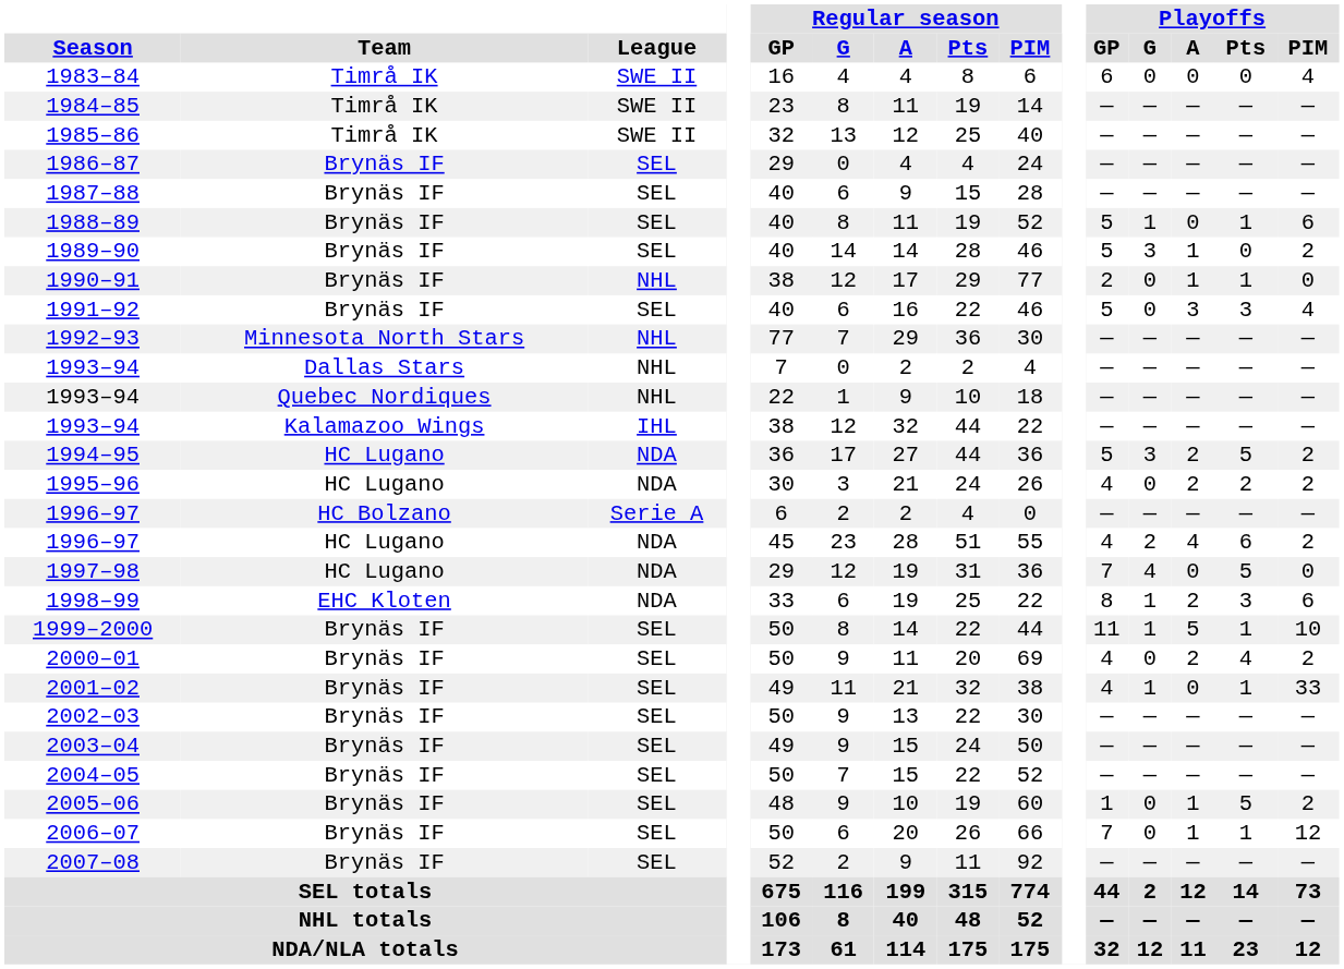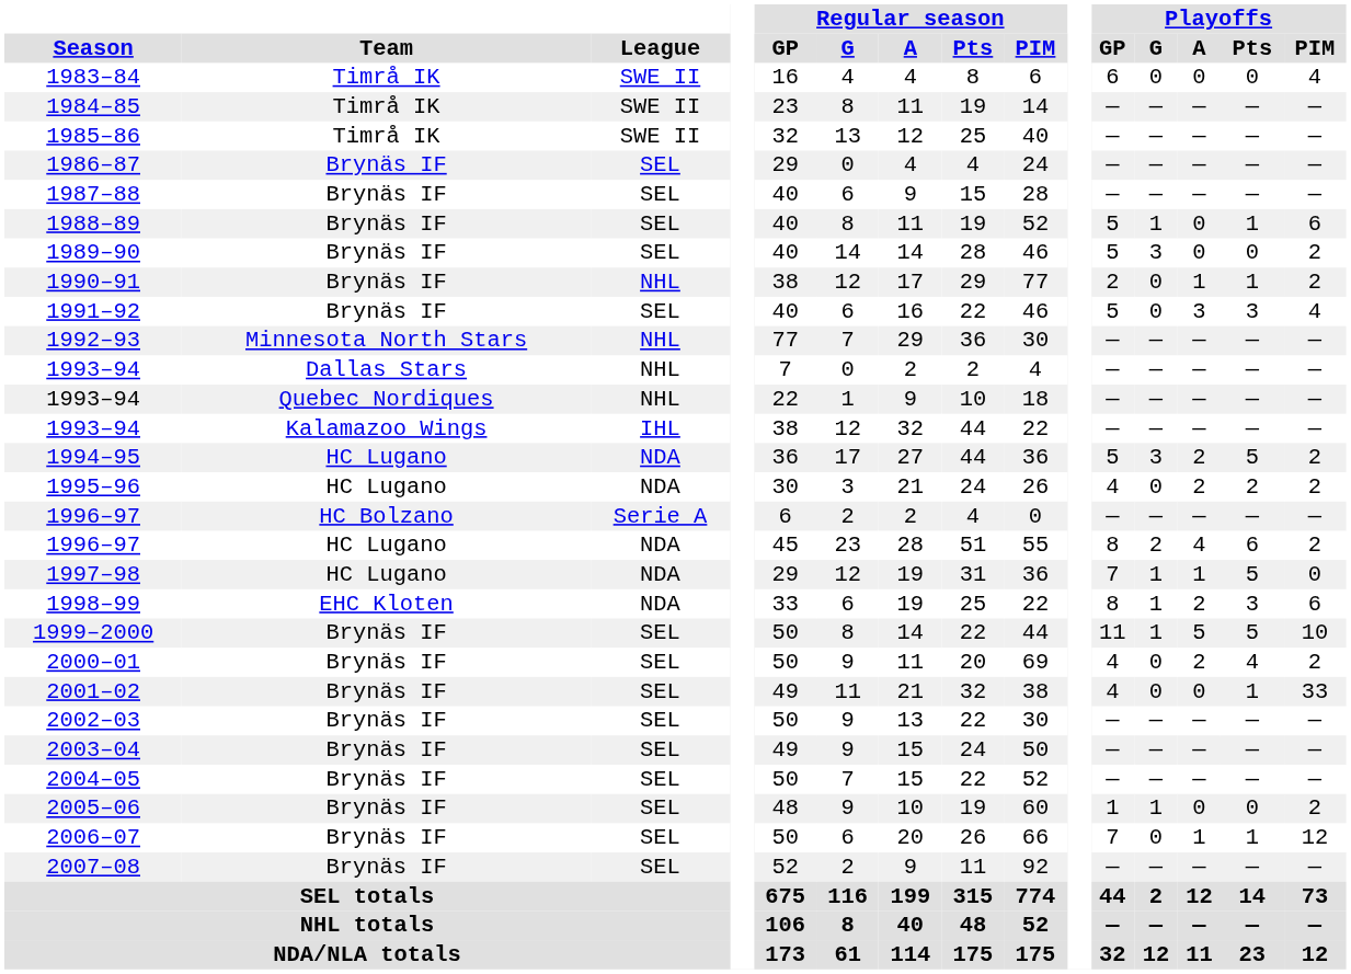 <table border="0" cellpadding="1" cellspacing="0" style="text-align:center; width:60em">
 <tr bgcolor="#e0e0e0">
 <th colspan="3" bgcolor="#ffffff"> </th>
 <th rowspan="99" bgcolor="#ffffff"> </th>
 <th colspan="5"><a href='#'>Regular season</a></th>
 <th rowspan="99" bgcolor="#ffffff"> </th>
 <th colspan="5"><a href='#'>Playoffs</a></th>
 </tr>
 <tr bgcolor="#e0e0e0">
 <th><a href='#'>Season</a></th>
 <th>Team</th>
 <th>League</th>
 <th>GP</th>
 <th><a href='#'>G</a></th>
 <th><a href='#'>A</a></th>
 <th><a href='#'>Pts</a></th>
 <th><a href='#'>PIM</a></th>
 <th>GP</th>
 <th>G</th>
 <th>A</th>
 <th>Pts</th>
 <th>PIM</th>
 </tr>
 <tr>
 <td><a href='#'>1983–84</a></td>
 <td><a href='#'>Timrå IK</a></td>
 <td><a href='#'>SWE II</a></td>
 <td>16</td>
 <td>4</td>
 <td>4</td>
 <td>8</td>
 <td>6</td>
 <td>6</td>
 <td>0</td>
 <td>0</td>
 <td>0</td>
 <td>4</td>
 </tr>
 <tr bgcolor="#f0f0f0">
 <td><a href='#'>1984–85</a></td>
 <td>Timrå IK</td>
 <td>SWE II</td>
 <td>23</td>
 <td>8</td>
 <td>11</td>
 <td>19</td>
 <td>14</td>
 <td>—</td>
 <td>—</td>
 <td>—</td>
 <td>—</td>
 <td>—</td>
 </tr>
 <tr>
 <td><a href='#'>1985–86</a></td>
 <td>Timrå IK</td>
 <td>SWE II</td>
 <td>32</td>
 <td>13</td>
 <td>12</td>
 <td>25</td>
 <td>40</td>
 <td>—</td>
 <td>—</td>
 <td>—</td>
 <td>—</td>
 <td>—</td>
 </tr>
 <tr bgcolor="#f0f0f0">
 <td><a href='#'>1986–87</a></td>
 <td><a href='#'>Brynäs IF</a></td>
 <td><a href='#'>SEL</a></td>
 <td>29</td>
 <td>0</td>
 <td>4</td>
 <td>4</td>
 <td>24</td>
 <td>—</td>
 <td>—</td>
 <td>—</td>
 <td>—</td>
 <td>—</td>
 </tr>
 <tr>
 <td><a href='#'>1987–88</a></td>
 <td>Brynäs IF</td>
 <td>SEL</td>
 <td>40</td>
 <td>6</td>
 <td>9</td>
 <td>15</td>
 <td>28</td>
 <td>—</td>
 <td>—</td>
 <td>—</td>
 <td>—</td>
 <td>—</td>
 </tr>
 <tr bgcolor="#f0f0f0">
 <td><a href='#'>1988–89</a></td>
 <td>Brynäs IF</td>
 <td>SEL</td>
 <td>40</td>
 <td>8</td>
 <td>11</td>
 <td>19</td>
 <td>52</td>
 <td>5</td>
 <td>1</td>
 <td>0</td>
 <td>1</td>
 <td>6</td>
 </tr>
 <tr>
 <td><a href='#'>1989–90</a></td>
 <td>Brynäs IF</td>
 <td>SEL</td>
 <td>40</td>
 <td>14</td>
 <td>14</td>
 <td>28</td>
 <td>46</td>
 <td>5</td>
 <td>3</td>
-<td>1</td>
+<td>0</td>
 <td>0</td>
 <td>2</td>
 </tr>
 <tr bgcolor="#f0f0f0">
 <td><a href='#'>1990–91</a></td>
 <td>Brynäs IF</td>
 <td><a href='#'>NHL</a></td>
 <td>38</td>
 <td>12</td>
 <td>17</td>
 <td>29</td>
 <td>77</td>
 <td>2</td>
 <td>0</td>
 <td>1</td>
 <td>1</td>
-<td>0</td>
+<td>2</td>
 </tr>
 <tr>
 <td><a href='#'>1991–92</a></td>
 <td>Brynäs IF</td>
 <td>SEL</td>
 <td>40</td>
 <td>6</td>
 <td>16</td>
 <td>22</td>
 <td>46</td>
 <td>5</td>
 <td>0</td>
 <td>3</td>
 <td>3</td>
 <td>4</td>
 </tr>
 <tr bgcolor="#f0f0f0">
 <td><a href='#'>1992–93</a></td>
 <td><a href='#'>Minnesota North Stars</a></td>
 <td><a href='#'>NHL</a></td>
 <td>77</td>
 <td>7</td>
 <td>29</td>
 <td>36</td>
 <td>30</td>
 <td>—</td>
 <td>—</td>
 <td>—</td>
 <td>—</td>
 <td>—</td>
 </tr>
 <tr>
 <td><a href='#'>1993–94</a></td>
 <td><a href='#'>Dallas Stars</a></td>
 <td>NHL</td>
 <td>7</td>
 <td>0</td>
 <td>2</td>
 <td>2</td>
 <td>4</td>
 <td>—</td>
 <td>—</td>
 <td>—</td>
 <td>—</td>
 <td>—</td>
 </tr>
 <tr bgcolor="#f0f0f0">
 <td>1993–94</td>
 <td><a href='#'>Quebec Nordiques</a></td>
 <td>NHL</td>
 <td>22</td>
 <td>1</td>
 <td>9</td>
 <td>10</td>
 <td>18</td>
 <td>—</td>
 <td>—</td>
 <td>—</td>
 <td>—</td>
 <td>—</td>
 </tr>
 <tr>
 <td><a href='#'>1993–94</a></td>
 <td><a href='#'>Kalamazoo Wings</a></td>
 <td><a href='#'>IHL</a></td>
 <td>38</td>
 <td>12</td>
 <td>32</td>
 <td>44</td>
 <td>22</td>
 <td>—</td>
 <td>—</td>
 <td>—</td>
 <td>—</td>
 <td>—</td>
 </tr>
 <tr bgcolor="#f0f0f0">
 <td><a href='#'>1994–95</a></td>
 <td><a href='#'>HC Lugano</a></td>
 <td><a href='#'>NDA</a></td>
 <td>36</td>
 <td>17</td>
 <td>27</td>
 <td>44</td>
 <td>36</td>
 <td>5</td>
 <td>3</td>
 <td>2</td>
 <td>5</td>
 <td>2</td>
 </tr>
 <tr>
 <td><a href='#'>1995–96</a></td>
 <td>HC Lugano</td>
 <td>NDA</td>
 <td>30</td>
 <td>3</td>
 <td>21</td>
 <td>24</td>
 <td>26</td>
 <td>4</td>
 <td>0</td>
 <td>2</td>
 <td>2</td>
 <td>2</td>
 </tr>
 <tr bgcolor="#f0f0f0">
 <td><a href='#'>1996–97</a></td>
 <td><a href='#'>HC Bolzano</a></td>
 <td><a href='#'>Serie A</a></td>
 <td>6</td>
 <td>2</td>
 <td>2</td>
 <td>4</td>
 <td>0</td>
 <td>—</td>
 <td>—</td>
 <td>—</td>
 <td>—</td>
 <td>—</td>
 </tr>
 <tr>
 <td><a href='#'>1996–97</a></td>
 <td>HC Lugano</td>
 <td>NDA</td>
 <td>45</td>
 <td>23</td>
 <td>28</td>
 <td>51</td>
 <td>55</td>
-<td>4</td>
+<td>8</td>
 <td>2</td>
 <td>4</td>
 <td>6</td>
 <td>2</td>
 </tr>
 <tr bgcolor="#f0f0f0">
 <td><a href='#'>1997–98</a></td>
 <td>HC Lugano</td>
 <td>NDA</td>
 <td>29</td>
 <td>12</td>
 <td>19</td>
 <td>31</td>
 <td>36</td>
 <td>7</td>
-<td>4</td>
-<td>0</td>
+<td>1</td>
+<td>1</td>
 <td>5</td>
 <td>0</td>
 </tr>
 <tr>
 <td><a href='#'>1998–99</a></td>
 <td><a href='#'>EHC Kloten</a></td>
 <td>NDA</td>
 <td>33</td>
 <td>6</td>
 <td>19</td>
 <td>25</td>
 <td>22</td>
 <td>8</td>
 <td>1</td>
 <td>2</td>
 <td>3</td>
 <td>6</td>
 </tr>
 <tr bgcolor="#f0f0f0">
 <td><a href='#'>1999–2000</a></td>
 <td>Brynäs IF</td>
 <td>SEL</td>
 <td>50</td>
 <td>8</td>
 <td>14</td>
 <td>22</td>
 <td>44</td>
 <td>11</td>
 <td>1</td>
 <td>5</td>
-<td>1</td>
+<td>5</td>
 <td>10</td>
 </tr>
 <tr>
 <td><a href='#'>2000–01</a></td>
 <td>Brynäs IF</td>
 <td>SEL</td>
 <td>50</td>
 <td>9</td>
 <td>11</td>
 <td>20</td>
 <td>69</td>
 <td>4</td>
 <td>0</td>
 <td>2</td>
 <td>4</td>
 <td>2</td>
 </tr>
 <tr bgcolor="#f0f0f0">
 <td><a href='#'>2001–02</a></td>
 <td>Brynäs IF</td>
 <td>SEL</td>
 <td>49</td>
 <td>11</td>
 <td>21</td>
 <td>32</td>
 <td>38</td>
 <td>4</td>
-<td>1</td>
+<td>0</td>
 <td>0</td>
 <td>1</td>
 <td>33</td>
 </tr>
 <tr>
 <td><a href='#'>2002–03</a></td>
 <td>Brynäs IF</td>
 <td>SEL</td>
 <td>50</td>
 <td>9</td>
 <td>13</td>
 <td>22</td>
 <td>30</td>
 <td>—</td>
 <td>—</td>
 <td>—</td>
 <td>—</td>
 <td>—</td>
 </tr>
 <tr bgcolor="#f0f0f0">
 <td><a href='#'>2003–04</a></td>
 <td>Brynäs IF</td>
 <td>SEL</td>
 <td>49</td>
 <td>9</td>
 <td>15</td>
 <td>24</td>
 <td>50</td>
 <td>—</td>
 <td>—</td>
 <td>—</td>
 <td>—</td>
 <td>—</td>
 </tr>
 <tr>
 <td><a href='#'>2004–05</a></td>
 <td>Brynäs IF</td>
 <td>SEL</td>
 <td>50</td>
 <td>7</td>
 <td>15</td>
 <td>22</td>
 <td>52</td>
 <td>—</td>
 <td>—</td>
 <td>—</td>
 <td>—</td>
 <td>—</td>
 </tr>
 <tr bgcolor="#f0f0f0">
 <td><a href='#'>2005–06</a></td>
 <td>Brynäs IF</td>
 <td>SEL</td>
 <td>48</td>
 <td>9</td>
 <td>10</td>
 <td>19</td>
 <td>60</td>
 <td>1</td>
+<td>1</td>
 <td>0</td>
-<td>1</td>
-<td>5</td>
+<td>0</td>
 <td>2</td>
 </tr>
 <tr>
 <td><a href='#'>2006–07</a></td>
 <td>Brynäs IF</td>
 <td>SEL</td>
 <td>50</td>
 <td>6</td>
 <td>20</td>
 <td>26</td>
 <td>66</td>
 <td>7</td>
 <td>0</td>
 <td>1</td>
 <td>1</td>
 <td>12</td>
 </tr>
 <tr bgcolor="#f0f0f0">
 <td><a href='#'>2007–08</a></td>
 <td>Brynäs IF</td>
 <td>SEL</td>
 <td>52</td>
 <td>2</td>
 <td>9</td>
 <td>11</td>
 <td>92</td>
 <td>—</td>
 <td>—</td>
 <td>—</td>
 <td>—</td>
 <td>—</td>
 </tr>
 <tr bgcolor="#e0e0e0">
 <th colspan="3">SEL totals</th>
 <th>675</th>
 <th>116</th>
 <th>199</th>
 <th>315</th>
 <th>774</th>
 <th>44</th>
 <th>2</th>
 <th>12</th>
 <th>14</th>
 <th>73</th>
 </tr>
 <tr bgcolor="#e0e0e0">
 <th colspan="3">NHL totals</th>
 <th>106</th>
 <th>8</th>
 <th>40</th>
 <th>48</th>
 <th>52</th>
 <th>—</th>
 <th>—</th>
 <th>—</th>
 <th>—</th>
 <th>—</th>
 </tr>
 <tr bgcolor="#e0e0e0">
 <th colspan="3">NDA/NLA totals</th>
 <th>173</th>
 <th>61</th>
 <th>114</th>
 <th>175</th>
 <th>175</th>
 <th>32</th>
 <th>12</th>
 <th>11</th>
 <th>23</th>
 <th>12</th>
 </tr>
 </table>
